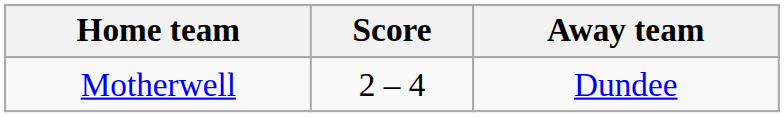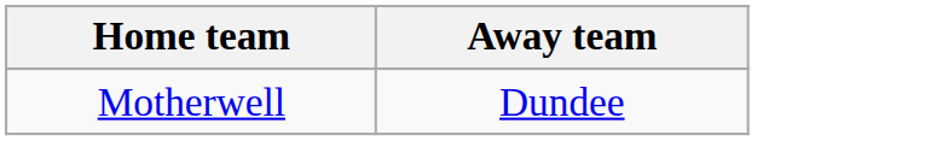 <table class="wikitable" style="text-align: center">
 <tr>
 <th width=140>Home team</th>
-<th width=70>Score</th>
 <th width=140>Away team</th>
 </tr>
 <tr>
 <td><a href='#'>Motherwell</a></td>
-<td>2 – 4</td>
 <td><a href='#'>Dundee</a></td>
 </tr>
 </table>
